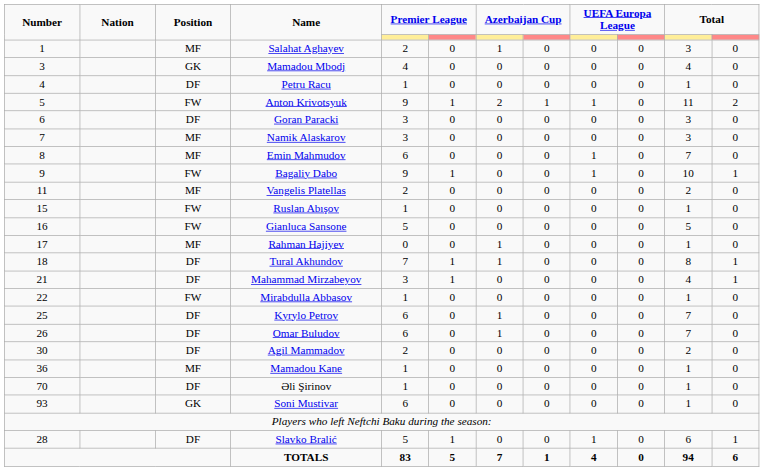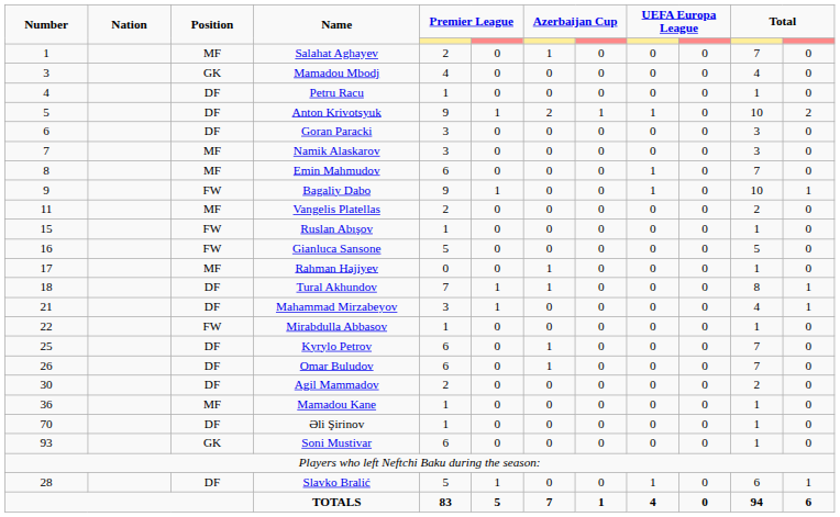 <table class="wikitable" style="font-size: 100%; text-align: center;">
 <tr>
 <td rowspan="2" width="10%" align="center"><strong>Number</strong></td>
 <td rowspan="2" width="10%" align="center"><strong>Nation</strong></td>
 <td rowspan="2" width="10%" align="center"><strong>Position</strong></td>
 <td rowspan="2" width="20%" align="center"><strong>Name</strong></td>
 <td colspan="2" align="center"><strong><a href='#'>Premier League</a></strong></td>
 <td colspan="2" align="center"><strong><a href='#'>Azerbaijan Cup</a></strong></td>
 <td colspan="2" align="center"><strong><a href='#'>UEFA Europa League</a></strong></td>
 <td colspan="2" align="center"><strong>Total</strong></td>
 </tr>
 <tr>
 <th width=60 style="background: #FFEE99"></th>
 <th width=60 style="background: #FF8888"></th>
 <th width=60 style="background: #FFEE99"></th>
 <th width=60 style="background: #FF8888"></th>
 <th width=60 style="background: #FFEE99"></th>
 <th width=60 style="background: #FF8888"></th>
 <th width=60 style="background: #FFEE99"></th>
 <th width=60 style="background: #FF8888"></th>
 </tr>
 <tr>
 <td>1</td>
 <td></td>
 <td>MF</td>
 <td><a href='#'>Salahat Aghayev</a></td>
 <td>2</td>
 <td>0</td>
 <td>1</td>
 <td>0</td>
 <td>0</td>
 <td>0</td>
-<td>3</td>
+<td>7</td>
 <td>0</td>
 </tr>
 <tr>
 <td>3</td>
 <td></td>
 <td>GK</td>
 <td><a href='#'>Mamadou Mbodj</a></td>
 <td>4</td>
 <td>0</td>
 <td>0</td>
 <td>0</td>
 <td>0</td>
 <td>0</td>
 <td>4</td>
 <td>0</td>
 </tr>
 <tr>
 <td>4</td>
 <td></td>
 <td>DF</td>
 <td><a href='#'>Petru Racu</a></td>
 <td>1</td>
 <td>0</td>
 <td>0</td>
 <td>0</td>
 <td>0</td>
 <td>0</td>
 <td>1</td>
 <td>0</td>
 </tr>
 <tr>
 <td>5</td>
 <td></td>
-<td>FW</td>
+<td>DF</td>
 <td><a href='#'>Anton Krivotsyuk</a></td>
 <td>9</td>
 <td>1</td>
 <td>2</td>
 <td>1</td>
 <td>1</td>
 <td>0</td>
-<td>11</td>
+<td>10</td>
 <td>2</td>
 </tr>
 <tr>
 <td>6</td>
 <td></td>
 <td>DF</td>
 <td><a href='#'>Goran Paracki</a></td>
 <td>3</td>
 <td>0</td>
 <td>0</td>
 <td>0</td>
 <td>0</td>
 <td>0</td>
 <td>3</td>
 <td>0</td>
 </tr>
 <tr>
 <td>7</td>
 <td></td>
 <td>MF</td>
 <td><a href='#'>Namik Alaskarov</a></td>
 <td>3</td>
 <td>0</td>
 <td>0</td>
 <td>0</td>
 <td>0</td>
 <td>0</td>
 <td>3</td>
 <td>0</td>
 </tr>
 <tr>
 <td>8</td>
 <td></td>
 <td>MF</td>
 <td><a href='#'>Emin Mahmudov</a></td>
 <td>6</td>
 <td>0</td>
 <td>0</td>
 <td>0</td>
 <td>1</td>
 <td>0</td>
 <td>7</td>
 <td>0</td>
 </tr>
 <tr>
 <td>9</td>
 <td></td>
 <td>FW</td>
 <td><a href='#'>Bagaliy Dabo</a></td>
 <td>9</td>
 <td>1</td>
 <td>0</td>
 <td>0</td>
 <td>1</td>
 <td>0</td>
 <td>10</td>
 <td>1</td>
 </tr>
 <tr>
 <td>11</td>
 <td></td>
 <td>MF</td>
 <td><a href='#'>Vangelis Platellas</a></td>
 <td>2</td>
 <td>0</td>
 <td>0</td>
 <td>0</td>
 <td>0</td>
 <td>0</td>
 <td>2</td>
 <td>0</td>
 </tr>
 <tr>
 <td>15</td>
 <td></td>
 <td>FW</td>
 <td><a href='#'>Ruslan Abışov</a></td>
 <td>1</td>
 <td>0</td>
 <td>0</td>
 <td>0</td>
 <td>0</td>
 <td>0</td>
 <td>1</td>
 <td>0</td>
 </tr>
 <tr>
 <td>16</td>
 <td></td>
 <td>FW</td>
 <td><a href='#'>Gianluca Sansone</a></td>
 <td>5</td>
 <td>0</td>
 <td>0</td>
 <td>0</td>
 <td>0</td>
 <td>0</td>
 <td>5</td>
 <td>0</td>
 </tr>
 <tr>
 <td>17</td>
 <td></td>
 <td>MF</td>
 <td><a href='#'>Rahman Hajiyev</a></td>
 <td>0</td>
 <td>0</td>
 <td>1</td>
 <td>0</td>
 <td>0</td>
 <td>0</td>
 <td>1</td>
 <td>0</td>
 </tr>
 <tr>
 <td>18</td>
 <td></td>
 <td>DF</td>
 <td><a href='#'>Tural Akhundov</a></td>
 <td>7</td>
 <td>1</td>
 <td>1</td>
 <td>0</td>
 <td>0</td>
 <td>0</td>
 <td>8</td>
 <td>1</td>
 </tr>
 <tr>
 <td>21</td>
 <td></td>
 <td>DF</td>
 <td><a href='#'>Mahammad Mirzabeyov</a></td>
 <td>3</td>
 <td>1</td>
 <td>0</td>
 <td>0</td>
 <td>0</td>
 <td>0</td>
 <td>4</td>
 <td>1</td>
 </tr>
 <tr>
 <td>22</td>
 <td></td>
 <td>FW</td>
 <td><a href='#'>Mirabdulla Abbasov</a></td>
 <td>1</td>
 <td>0</td>
 <td>0</td>
 <td>0</td>
 <td>0</td>
 <td>0</td>
 <td>1</td>
 <td>0</td>
 </tr>
 <tr>
 <td>25</td>
 <td></td>
 <td>DF</td>
 <td><a href='#'>Kyrylo Petrov</a></td>
 <td>6</td>
 <td>0</td>
 <td>1</td>
 <td>0</td>
 <td>0</td>
 <td>0</td>
 <td>7</td>
 <td>0</td>
 </tr>
 <tr>
 <td>26</td>
 <td></td>
 <td>DF</td>
 <td><a href='#'>Omar Buludov</a></td>
 <td>6</td>
 <td>0</td>
 <td>1</td>
 <td>0</td>
 <td>0</td>
 <td>0</td>
 <td>7</td>
 <td>0</td>
 </tr>
 <tr>
 <td>30</td>
 <td></td>
 <td>DF</td>
 <td><a href='#'>Agil Mammadov</a></td>
 <td>2</td>
 <td>0</td>
 <td>0</td>
 <td>0</td>
 <td>0</td>
 <td>0</td>
 <td>2</td>
 <td>0</td>
 </tr>
 <tr>
 <td>36</td>
 <td></td>
 <td>MF</td>
 <td><a href='#'>Mamadou Kane</a></td>
 <td>1</td>
 <td>0</td>
 <td>0</td>
 <td>0</td>
 <td>0</td>
 <td>0</td>
 <td>1</td>
 <td>0</td>
 </tr>
 <tr>
 <td>70</td>
 <td></td>
 <td>DF</td>
 <td>Əli Şirinov</td>
 <td>1</td>
 <td>0</td>
 <td>0</td>
 <td>0</td>
 <td>0</td>
 <td>0</td>
 <td>1</td>
 <td>0</td>
 </tr>
 <tr>
 <td>93</td>
 <td></td>
 <td>GK</td>
 <td><a href='#'>Soni Mustivar</a></td>
 <td>6</td>
 <td>0</td>
 <td>0</td>
 <td>0</td>
 <td>0</td>
 <td>0</td>
 <td>1</td>
 <td>0</td>
 </tr>
 <tr>
 <td colspan="14"><em>Players who left Neftchi Baku during the season:</em></td>
 </tr>
 <tr>
 <td>28</td>
 <td></td>
 <td>DF</td>
 <td><a href='#'>Slavko Bralić</a></td>
 <td>5</td>
 <td>1</td>
 <td>0</td>
 <td>0</td>
 <td>1</td>
 <td>0</td>
 <td>6</td>
 <td>1</td>
 </tr>
 <tr>
 <td colspan="3"></td>
 <td><strong>TOTALS</strong></td>
 <td><strong>83</strong></td>
 <td><strong>5</strong></td>
 <td><strong>7</strong></td>
 <td><strong>1</strong></td>
 <td><strong>4</strong></td>
 <td><strong>0</strong></td>
 <td><strong>94</strong></td>
 <td><strong>6</strong></td>
 </tr>
 </table>
